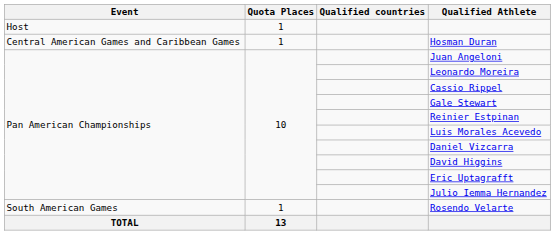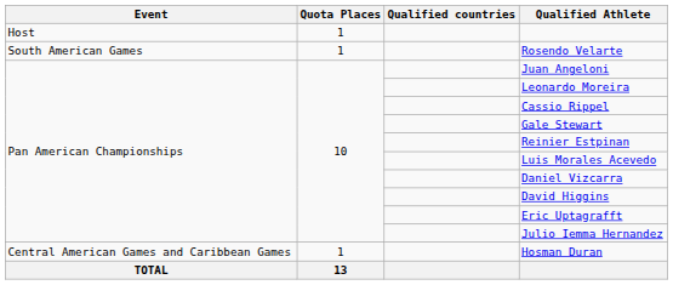 <table class=wikitable style="text-align:left" width=770>
 <tr>
 <th>Event</th>
 <th>Quota Places</th>
 <th>Qualified countries</th>
 <th>Qualified Athlete</th>
 </tr>
 <tr>
 <td>Host</td>
 <td align=center>1</td>
 <td></td>
 <td></td>
 </tr>
 <tr>
-<td>Central American Games and Caribbean Games</td>
+<td>South American Games</td>
 <td align=center>1</td>
 <td></td>
-<td><a href='#'>Hosman Duran</a></td>
+<td><a href='#'>Rosendo Velarte</a></td>
 </tr>
 <tr>
 <td rowspan="10">Pan American Championships</td>
 <td align=center rowspan="10">10</td>
 <td></td>
 <td><a href='#'>Juan Angeloni</a></td>
 </tr>
 <tr>
 <td></td>
 <td><a href='#'>Leonardo Moreira</a></td>
 </tr>
 <tr>
 <td></td>
 <td><a href='#'>Cassio Rippel</a></td>
 </tr>
 <tr>
 <td></td>
 <td><a href='#'>Gale Stewart</a></td>
 </tr>
 <tr>
 <td></td>
 <td><a href='#'>Reinier Estpinan</a></td>
 </tr>
 <tr>
 <td></td>
 <td><a href='#'>Luis Morales Acevedo</a></td>
 </tr>
 <tr>
 <td></td>
 <td><a href='#'>Daniel Vizcarra</a></td>
 </tr>
 <tr>
 <td></td>
 <td><a href='#'>David Higgins</a></td>
 </tr>
 <tr>
 <td></td>
 <td><a href='#'>Eric Uptagrafft</a></td>
 </tr>
 <tr>
 <td></td>
 <td><a href='#'>Julio Iemma Hernandez</a></td>
 </tr>
 <tr>
-<td>South American Games</td>
+<td>Central American Games and Caribbean Games</td>
 <td align=center>1</td>
 <td></td>
-<td><a href='#'>Rosendo Velarte</a></td>
+<td><a href='#'>Hosman Duran</a></td>
 </tr>
 <tr>
 <th>TOTAL</th>
 <th>13</th>
 <th></th>
 <th></th>
 </tr>
 </table>
